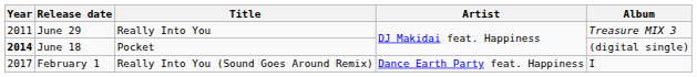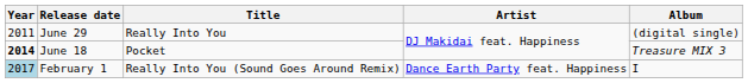 <table class="wikitable">
 <tr>
 <th>Year</th>
 <th>Release date</th>
 <th>Title</th>
 <th>Artist</th>
 <th>Album</th>
 </tr>
 <tr>
 <td>2011</td>
 <td>June 29</td>
 <td>Really Into You</td>
 <td rowspan="2"><a href='#'>DJ Makidai</a> feat. Happiness</td>
-<td><em>Treasure MIX 3</em></td>
+<td>(digital single)</td>
 </tr>
 <tr>
 <td><strong>2014</strong></td>
 <td>June 18</td>
 <td>Pocket</td>
-<td>(digital single)</td>
+<td><em>Treasure MIX 3</em></td>
 </tr>
 <tr>
-<td>2017</td>
+<td style="background: lightblue;">2017</td>
 <td>February 1</td>
 <td>Really Into You (Sound Goes Around Remix)</td>
 <td><a href='#'>Dance Earth Party</a> feat. Happiness</td>
 <td>I</td>
 </tr>
 </table>
